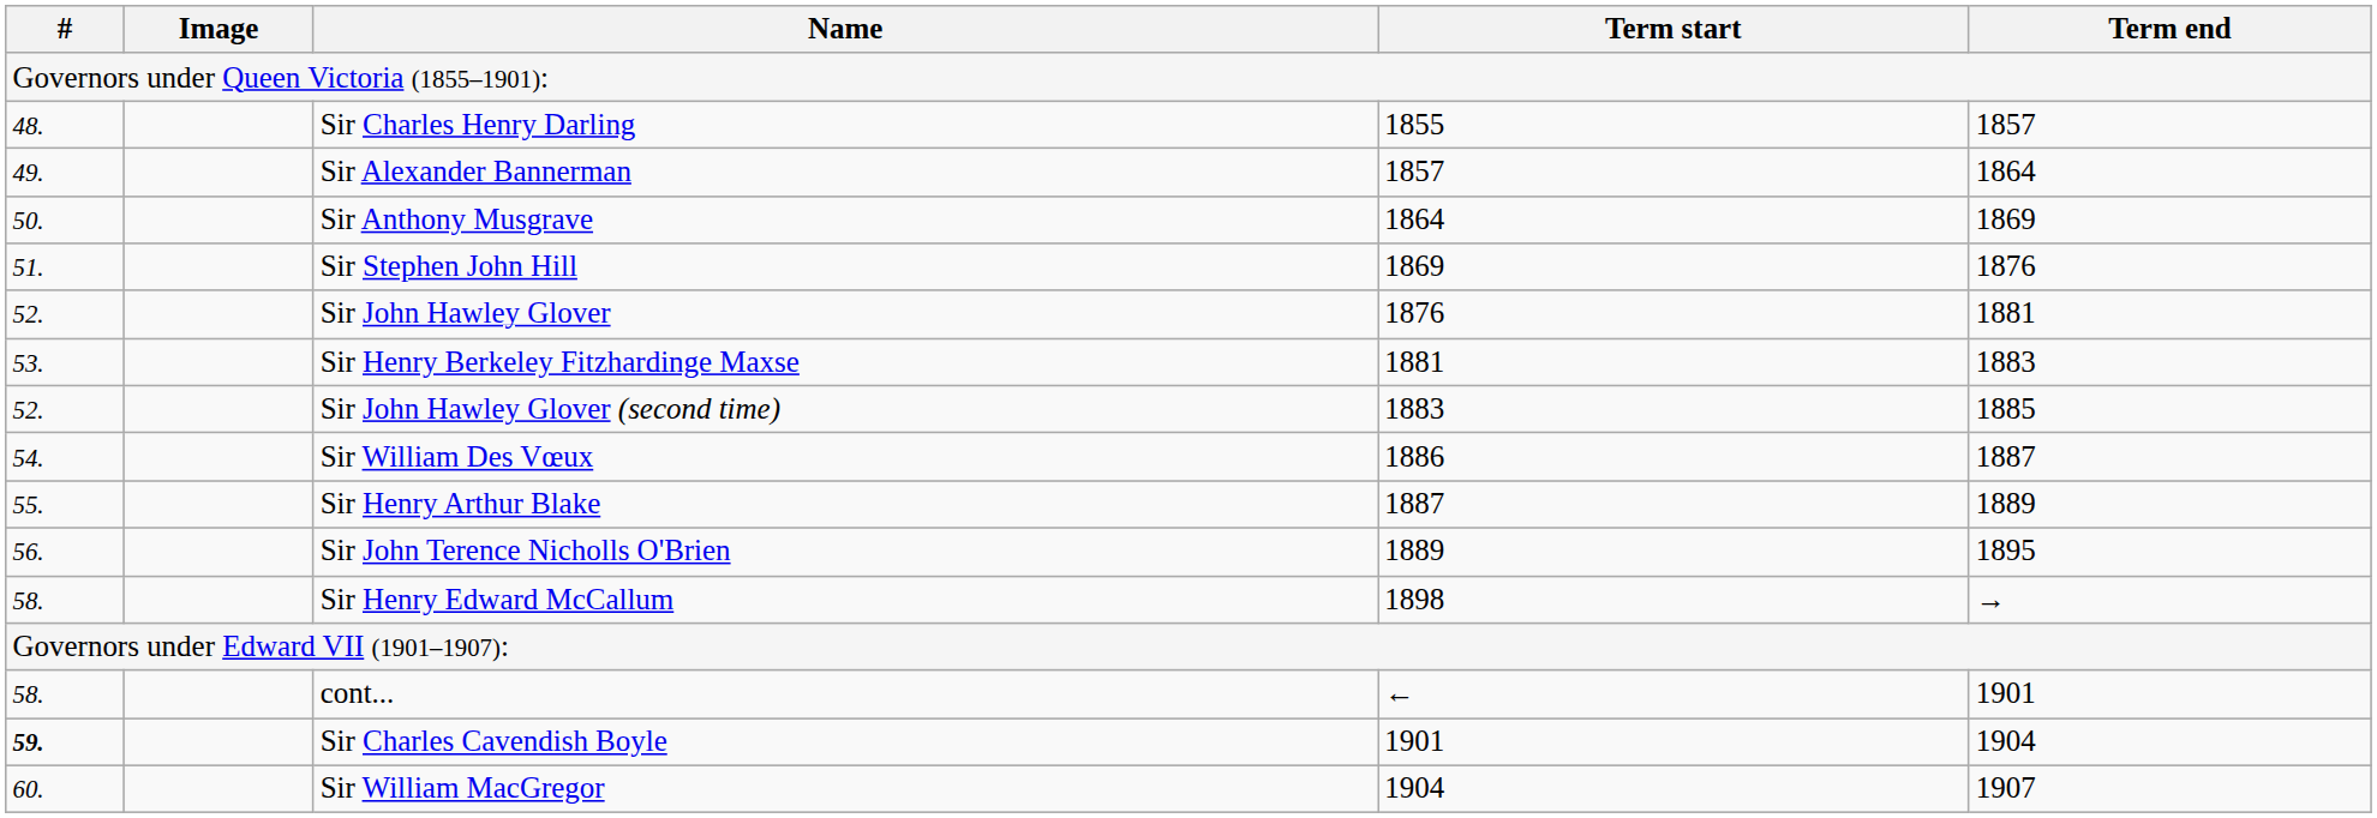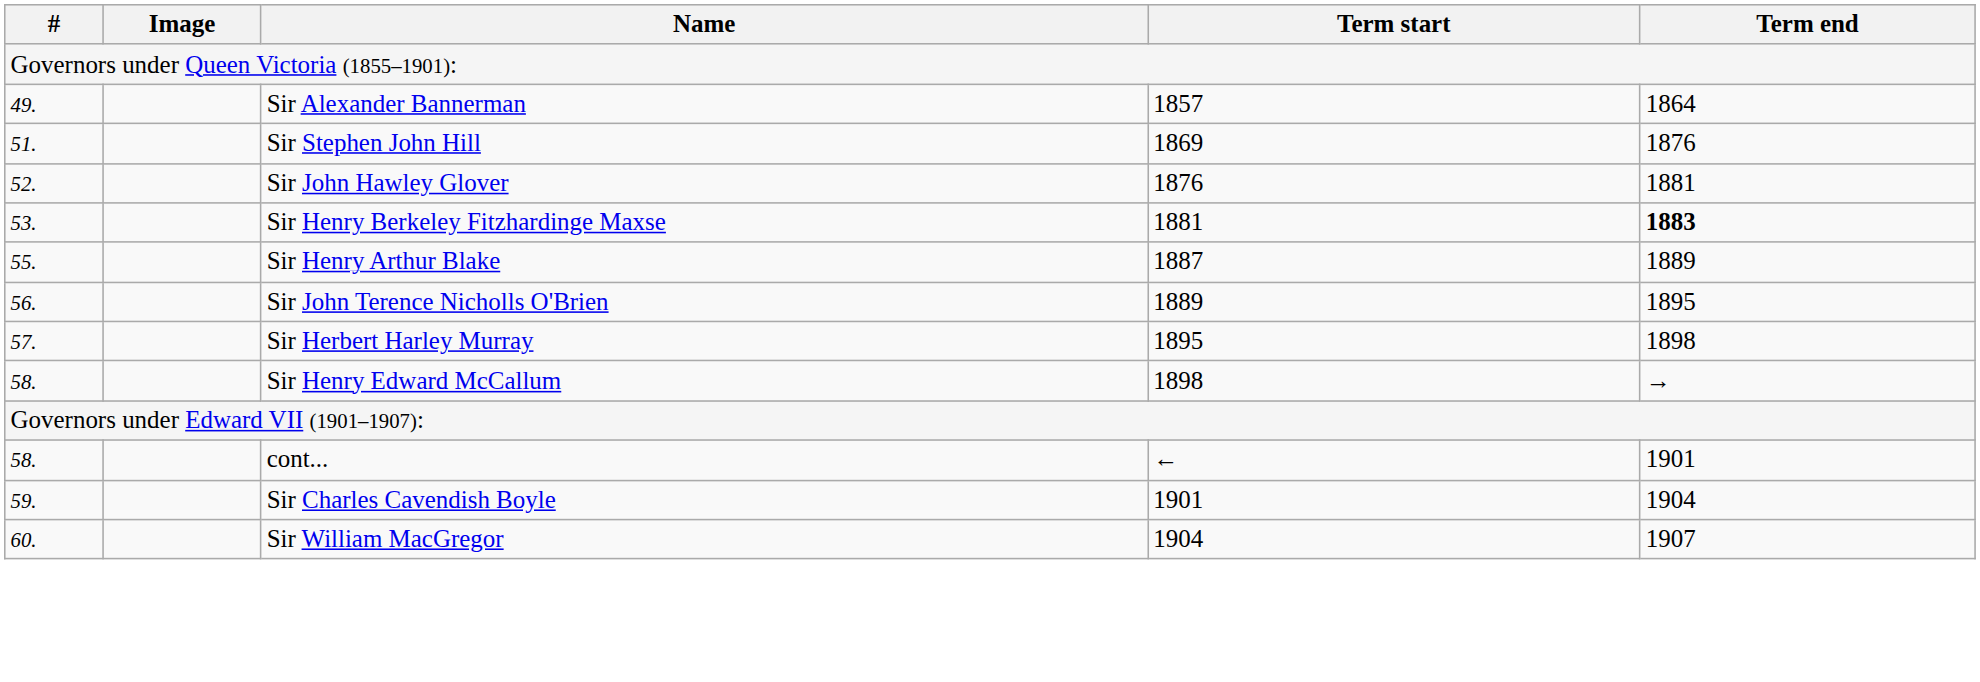 <table class="wikitable" style="width:100%">
 <tr>
 <th width="5%">#</th>
 <th width="8%">Image</th>
 <th width="45%">Name</th>
 <th width="25%">Term start</th>
 <th width="25%">Term end</th>
 </tr>
 <tr bgcolor="#F5F5F5">
 <td colspan="5" align="left"><span>Governors under <a href='#'>Queen Victoria</a> <small>(1855–1901)</small>:</span></td>
 </tr>
 <tr>
-<td><small><em>48.</em></small></td>
-<td></td>
-<td>Sir <a href='#'>Charles Henry Darling</a></td>
-<td>1855</td>
-<td>1857</td>
-</tr>
-<tr>
 <td><small><em>49.</em></small></td>
 <td></td>
 <td>Sir <a href='#'>Alexander Bannerman</a></td>
 <td>1857</td>
 <td>1864</td>
-</tr>
-<tr>
-<td><small><em>50.</em></small></td>
-<td></td>
-<td>Sir <a href='#'>Anthony Musgrave</a></td>
-<td>1864</td>
-<td>1869</td>
 </tr>
 <tr>
 <td><small><em>51.</em></small></td>
 <td></td>
 <td>Sir <a href='#'>Stephen John Hill</a> </td>
 <td>1869</td>
 <td>1876</td>
 </tr>
 <tr>
 <td><small><em>52.</em></small></td>
 <td></td>
 <td>Sir <a href='#'>John Hawley Glover</a> </td>
 <td>1876</td>
 <td>1881</td>
 </tr>
 <tr>
 <td><small><em>53.</em></small></td>
 <td></td>
 <td>Sir <a href='#'>Henry Berkeley Fitzhardinge Maxse</a> </td>
 <td>1881</td>
-<td>1883</td>
-</tr>
-<tr>
-<td><small><em>52.</em></small></td>
-<td></td>
-<td>Sir <a href='#'>John Hawley Glover</a> <em>(second time)</em> </td>
-<td>1883</td>
-<td>1885</td>
-</tr>
-<tr>
-<td><small><em>54.</em></small></td>
-<td></td>
-<td>Sir <a href='#'>William Des Vœux</a></td>
-<td>1886</td>
-<td>1887</td>
+<td><strong>1883</strong></td>
 </tr>
 <tr>
 <td><small><em>55.</em></small></td>
 <td></td>
 <td>Sir <a href='#'>Henry Arthur Blake</a> </td>
 <td>1887</td>
 <td>1889</td>
 </tr>
 <tr>
 <td><small><em>56.</em></small></td>
 <td></td>
 <td>Sir <a href='#'>John Terence Nicholls O'Brien</a></td>
 <td>1889</td>
 <td>1895</td>
+</tr>
+<tr>
+<td><small><em>57.</em></small></td>
+<td></td>
+<td>Sir <a href='#'>Herbert Harley Murray</a></td>
+<td>1895</td>
+<td>1898</td>
 </tr>
 <tr>
 <td><small><em>58.</em></small></td>
 <td></td>
 <td>Sir <a href='#'>Henry Edward McCallum</a></td>
 <td>1898</td>
 <td>→</td>
 </tr>
 <tr bgcolor="#F5F5F5">
 <td colspan="5" align="left"><span>Governors under <a href='#'>Edward VII</a> <small>(1901–1907)</small>:</span></td>
 </tr>
 <tr>
 <td><small><em>58.</em></small></td>
 <td></td>
 <td>cont...</td>
 <td>←</td>
 <td>1901</td>
 </tr>
 <tr>
-<td><strong><small><em>59.</em></small></strong></td>
+<td><small><em>59.</em></small></td>
 <td></td>
 <td>Sir <a href='#'>Charles Cavendish Boyle</a> </td>
 <td>1901</td>
 <td>1904</td>
 </tr>
 <tr>
 <td><small><em>60.</em></small></td>
 <td></td>
 <td>Sir <a href='#'>William MacGregor</a> </td>
 <td>1904</td>
 <td>1907</td>
 </tr>
 </table>
